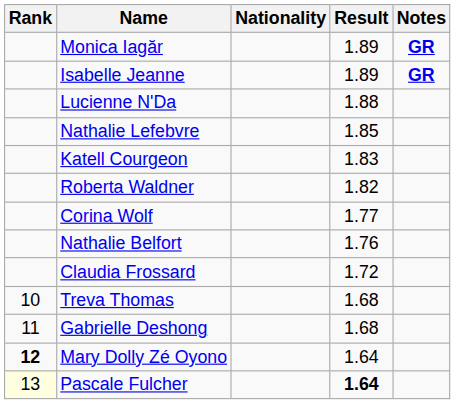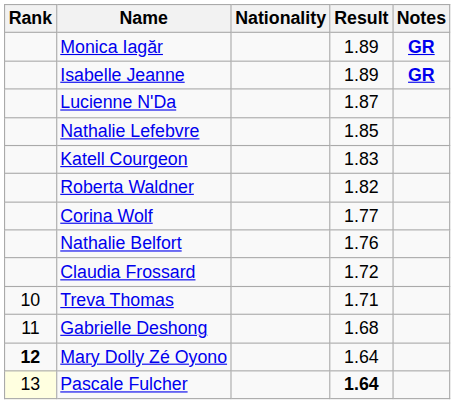 <table class="wikitable sortable" style="text-align:center">
 <tr>
 <th>Rank</th>
 <th>Name</th>
 <th>Nationality</th>
 <th>Result</th>
 <th>Notes</th>
 </tr>
 <tr>
 <td></td>
 <td align=left><a href='#'>Monica Iagăr</a></td>
 <td align=left></td>
 <td>1.89</td>
 <td><strong><a href='#'>GR</a></strong></td>
 </tr>
 <tr>
 <td></td>
 <td align=left><a href='#'>Isabelle Jeanne</a></td>
 <td align=left></td>
 <td>1.89</td>
 <td><strong><a href='#'>GR</a></strong></td>
 </tr>
 <tr>
 <td></td>
 <td align=left><a href='#'>Lucienne N'Da</a></td>
 <td align=left></td>
-<td>1.88</td>
+<td>1.87</td>
 <td></td>
 </tr>
 <tr>
 <td></td>
 <td align=left><a href='#'>Nathalie Lefebvre</a></td>
 <td align=left></td>
 <td>1.85</td>
 <td></td>
 </tr>
 <tr>
 <td></td>
 <td align=left><a href='#'>Katell Courgeon</a></td>
 <td align=left></td>
 <td>1.83</td>
 <td></td>
 </tr>
 <tr>
 <td></td>
 <td align=left><a href='#'>Roberta Waldner</a></td>
 <td align=left></td>
 <td>1.82</td>
 <td></td>
 </tr>
 <tr>
 <td></td>
 <td align=left><a href='#'>Corina Wolf</a></td>
 <td align=left></td>
 <td>1.77</td>
 <td></td>
 </tr>
 <tr>
 <td></td>
 <td align=left><a href='#'>Nathalie Belfort</a></td>
 <td align=left></td>
 <td>1.76</td>
 <td></td>
 </tr>
 <tr>
 <td></td>
 <td align=left><a href='#'>Claudia Frossard</a></td>
 <td align=left></td>
 <td>1.72</td>
 <td></td>
 </tr>
 <tr>
 <td>10</td>
 <td align=left><a href='#'>Treva Thomas</a></td>
 <td align=left></td>
-<td>1.68</td>
+<td>1.71</td>
 <td></td>
 </tr>
 <tr>
 <td>11</td>
 <td align=left><a href='#'>Gabrielle Deshong</a></td>
 <td align=left></td>
 <td>1.68</td>
 <td></td>
 </tr>
 <tr>
 <td><strong>12</strong></td>
 <td align=left><a href='#'>Mary Dolly Zé Oyono</a></td>
 <td align=left></td>
 <td>1.64</td>
 <td></td>
 </tr>
 <tr>
 <td style="background: lightyellow;">13</td>
 <td align=left><a href='#'>Pascale Fulcher</a></td>
 <td align=left></td>
 <td><strong>1.64</strong></td>
 <td></td>
 </tr>
 </table>
